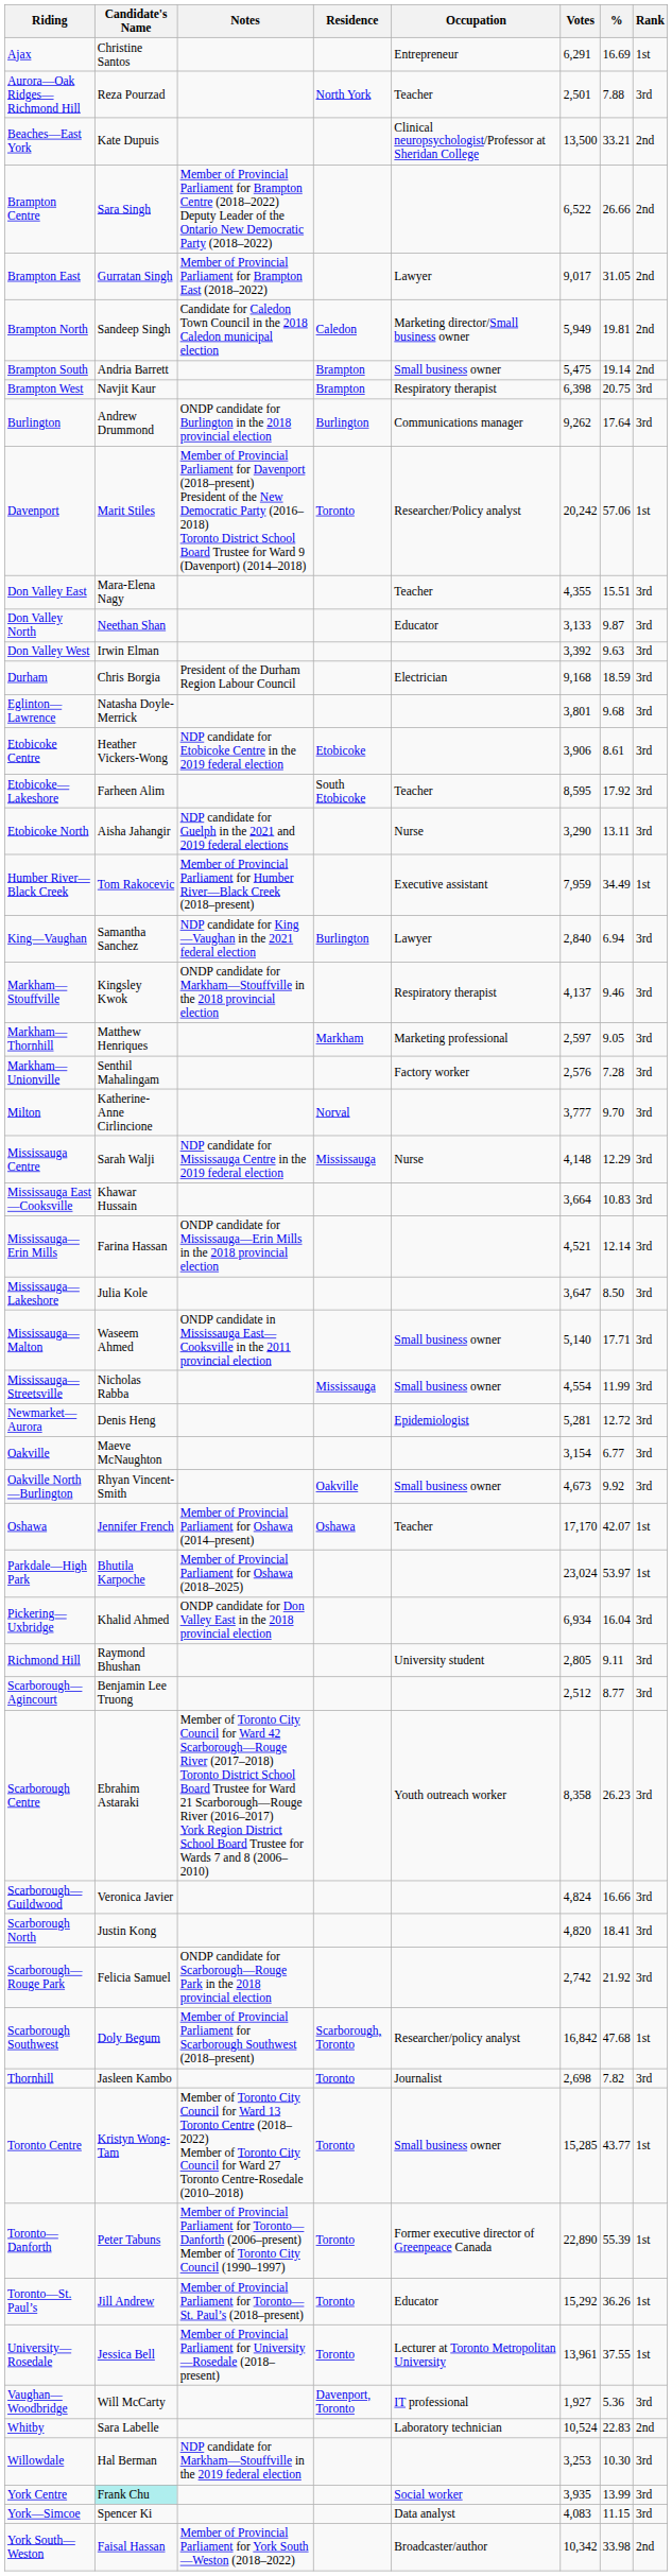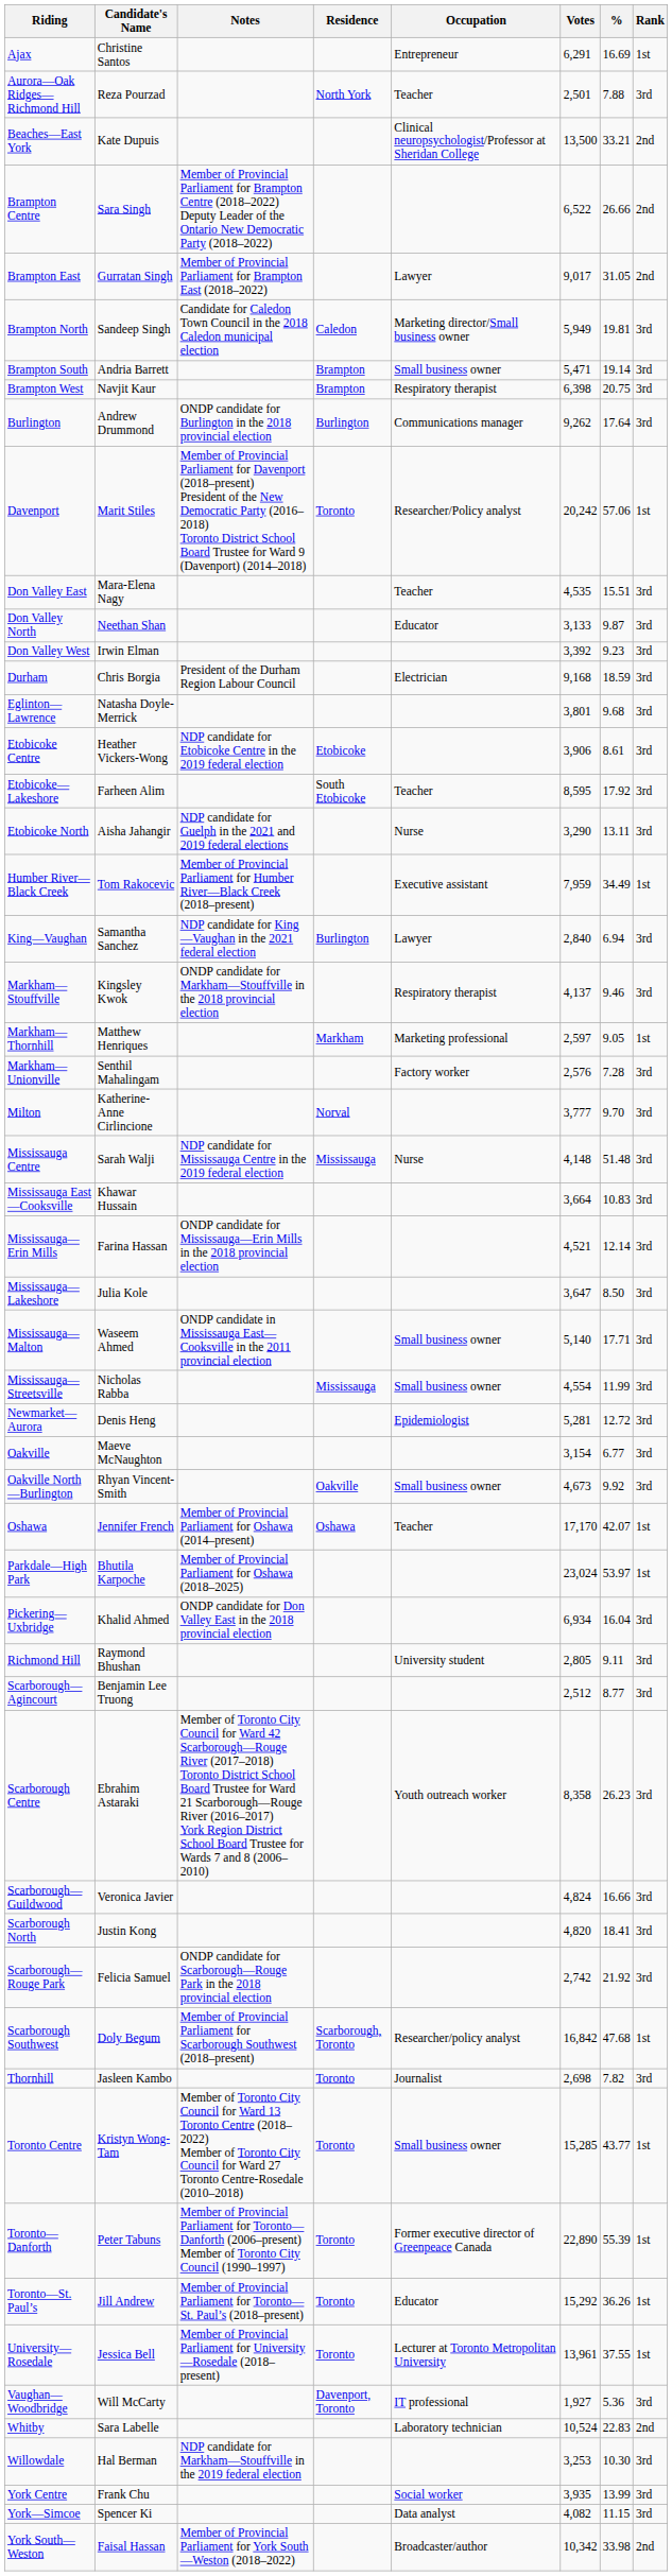 <table class="wikitable sortable">
 <tr>
 <th>Riding<br></th>
 <th>Candidate's Name</th>
 <th>Notes</th>
 <th>Residence</th>
 <th>Occupation</th>
 <th>Votes</th>
 <th>%</th>
 <th>Rank</th>
 </tr>
 <tr>
 <td><a href='#'>Ajax</a></td>
 <td>Christine Santos</td>
 <td></td>
 <td></td>
 <td>Entrepreneur</td>
 <td>6,291</td>
 <td>16.69</td>
 <td>1st</td>
 </tr>
 <tr>
 <td><a href='#'>Aurora—Oak Ridges—Richmond Hill</a></td>
 <td>Reza Pourzad</td>
 <td></td>
 <td><a href='#'>North York</a></td>
 <td>Teacher</td>
 <td>2,501</td>
 <td>7.88</td>
 <td>3rd</td>
 </tr>
 <tr>
 <td><a href='#'>Beaches—East York</a></td>
 <td>Kate Dupuis</td>
 <td></td>
 <td></td>
 <td>Clinical <a href='#'>neuropsychologist</a>/Professor at <a href='#'>Sheridan College</a></td>
 <td>13,500</td>
 <td>33.21</td>
 <td>2nd</td>
 </tr>
 <tr>
 <td><a href='#'>Brampton Centre</a></td>
 <td><a href='#'>Sara Singh</a></td>
 <td><a href='#'>Member of Provincial Parliament</a> for <a href='#'>Brampton Centre</a> (2018–2022) <br> Deputy Leader of the <a href='#'>Ontario New Democratic Party</a> (2018–2022)</td>
 <td></td>
 <td></td>
 <td>6,522</td>
 <td>26.66</td>
 <td>2nd</td>
 </tr>
 <tr>
 <td><a href='#'>Brampton East</a></td>
 <td><a href='#'>Gurratan Singh</a></td>
 <td><a href='#'>Member of Provincial Parliament</a> for <a href='#'>Brampton East</a> (2018–2022)</td>
 <td></td>
 <td>Lawyer</td>
 <td>9,017</td>
 <td>31.05</td>
 <td>2nd</td>
 </tr>
 <tr>
 <td><a href='#'>Brampton North</a></td>
 <td>Sandeep Singh</td>
 <td>Candidate for <a href='#'>Caledon</a> Town Council in the <a href='#'>2018 Caledon municipal election</a></td>
 <td><a href='#'>Caledon</a></td>
 <td>Marketing director/<a href='#'>Small business</a> owner</td>
 <td>5,949</td>
 <td>19.81</td>
-<td>2nd</td>
+<td>3rd</td>
 </tr>
 <tr>
 <td><a href='#'>Brampton South</a></td>
 <td>Andria Barrett</td>
 <td></td>
 <td><a href='#'>Brampton</a></td>
 <td><a href='#'>Small business</a> owner</td>
-<td>5,475</td>
+<td>5,471</td>
 <td>19.14</td>
-<td>2nd</td>
+<td>3rd</td>
 </tr>
 <tr>
 <td><a href='#'>Brampton West</a></td>
 <td>Navjit Kaur</td>
 <td></td>
 <td><a href='#'>Brampton</a></td>
 <td>Respiratory therapist</td>
 <td>6,398</td>
 <td>20.75</td>
 <td>3rd</td>
 </tr>
 <tr>
 <td><a href='#'>Burlington</a></td>
 <td>Andrew Drummond</td>
 <td>ONDP candidate for <a href='#'>Burlington</a> in the <a href='#'>2018 provincial election</a></td>
 <td><a href='#'>Burlington</a></td>
 <td>Communications manager</td>
 <td>9,262</td>
 <td>17.64</td>
 <td>3rd</td>
 </tr>
 <tr>
 <td><a href='#'>Davenport</a></td>
 <td><a href='#'>Marit Stiles</a></td>
 <td><a href='#'>Member of Provincial Parliament</a> for <a href='#'>Davenport</a> (2018–present) <br> President of the <a href='#'>New Democratic Party</a> (2016–2018) <br> <a href='#'>Toronto District School Board</a> Trustee for Ward 9 (Davenport) (2014–2018)</td>
 <td><a href='#'>Toronto</a></td>
 <td>Researcher/Policy analyst</td>
 <td>20,242</td>
 <td>57.06</td>
 <td>1st</td>
 </tr>
 <tr>
 <td><a href='#'>Don Valley East</a></td>
 <td>Mara-Elena Nagy</td>
 <td></td>
 <td></td>
 <td>Teacher</td>
-<td>4,355</td>
+<td>4,535</td>
 <td>15.51</td>
 <td>3rd</td>
 </tr>
 <tr>
 <td><a href='#'>Don Valley North</a></td>
 <td><a href='#'>Neethan Shan</a></td>
 <td></td>
 <td></td>
 <td>Educator</td>
 <td>3,133</td>
 <td>9.87</td>
 <td>3rd</td>
 </tr>
 <tr>
 <td><a href='#'>Don Valley West</a></td>
 <td>Irwin Elman</td>
 <td></td>
 <td></td>
 <td></td>
 <td>3,392</td>
-<td>9.63</td>
+<td>9.23</td>
 <td>3rd</td>
 </tr>
 <tr>
 <td><a href='#'>Durham</a></td>
 <td>Chris Borgia</td>
 <td>President of the Durham Region Labour Council</td>
 <td></td>
 <td>Electrician</td>
 <td>9,168</td>
 <td>18.59</td>
 <td>3rd</td>
 </tr>
 <tr>
 <td><a href='#'>Eglinton—Lawrence</a></td>
 <td>Natasha Doyle-Merrick</td>
 <td></td>
 <td></td>
 <td></td>
 <td>3,801</td>
 <td>9.68</td>
 <td>3rd</td>
 </tr>
 <tr>
 <td><a href='#'>Etobicoke Centre</a></td>
 <td>Heather Vickers-Wong</td>
 <td><a href='#'>NDP</a> candidate for <a href='#'>Etobicoke Centre</a> in the <a href='#'>2019 federal election</a></td>
 <td><a href='#'>Etobicoke</a></td>
 <td></td>
 <td>3,906</td>
 <td>8.61</td>
 <td>3rd</td>
 </tr>
 <tr>
 <td><a href='#'>Etobicoke—Lakeshore</a></td>
 <td>Farheen Alim</td>
 <td></td>
 <td>South <a href='#'>Etobicoke</a></td>
 <td>Teacher</td>
 <td>8,595</td>
 <td>17.92</td>
 <td>3rd</td>
 </tr>
 <tr>
 <td><a href='#'>Etobicoke North</a></td>
 <td>Aisha Jahangir</td>
 <td><a href='#'>NDP</a> candidate for <a href='#'>Guelph</a> in the <a href='#'>2021</a> and <a href='#'>2019 federal elections</a></td>
 <td></td>
 <td>Nurse</td>
 <td>3,290</td>
 <td>13.11</td>
 <td>3rd</td>
 </tr>
 <tr>
 <td><a href='#'>Humber River—Black Creek</a></td>
 <td><a href='#'>Tom Rakocevic</a></td>
 <td><a href='#'>Member of Provincial Parliament</a> for <a href='#'>Humber River—Black Creek</a> (2018–present)</td>
 <td></td>
 <td>Executive assistant</td>
 <td>7,959</td>
 <td>34.49</td>
 <td>1st</td>
 </tr>
 <tr>
 <td><a href='#'>King—Vaughan</a></td>
 <td>Samantha Sanchez</td>
 <td><a href='#'>NDP</a> candidate for <a href='#'>King—Vaughan</a> in the <a href='#'>2021 federal election</a></td>
 <td><a href='#'>Burlington</a></td>
 <td>Lawyer</td>
 <td>2,840</td>
 <td>6.94</td>
 <td>3rd</td>
 </tr>
 <tr>
 <td><a href='#'>Markham—Stouffville</a></td>
 <td>Kingsley Kwok</td>
 <td>ONDP candidate for <a href='#'>Markham—Stouffville</a> in the <a href='#'>2018 provincial election</a></td>
 <td></td>
 <td>Respiratory therapist</td>
 <td>4,137</td>
 <td>9.46</td>
 <td>3rd</td>
 </tr>
 <tr>
 <td><a href='#'>Markham—Thornhill</a></td>
 <td>Matthew Henriques</td>
 <td></td>
 <td><a href='#'>Markham</a></td>
 <td>Marketing professional</td>
 <td>2,597</td>
 <td>9.05</td>
-<td>3rd</td>
+<td>1st</td>
 </tr>
 <tr>
 <td><a href='#'>Markham—Unionville</a></td>
 <td>Senthil Mahalingam</td>
 <td></td>
 <td></td>
 <td>Factory worker</td>
 <td>2,576</td>
 <td>7.28</td>
 <td>3rd</td>
 </tr>
 <tr>
 <td><a href='#'>Milton</a></td>
 <td>Katherine-Anne Cirlincione</td>
 <td></td>
 <td><a href='#'>Norval</a></td>
 <td></td>
 <td>3,777</td>
 <td>9.70</td>
 <td>3rd</td>
 </tr>
 <tr>
 <td><a href='#'>Mississauga Centre</a></td>
 <td>Sarah Walji</td>
 <td><a href='#'>NDP</a> candidate for <a href='#'>Mississauga Centre</a> in the <a href='#'>2019 federal election</a> <br></td>
 <td><a href='#'>Mississauga</a></td>
 <td>Nurse</td>
 <td>4,148</td>
-<td>12.29</td>
+<td>51.48</td>
 <td>3rd</td>
 </tr>
 <tr>
 <td><a href='#'>Mississauga East—Cooksville</a></td>
 <td>Khawar Hussain</td>
 <td></td>
 <td></td>
 <td></td>
 <td>3,664</td>
 <td>10.83</td>
 <td>3rd</td>
 </tr>
 <tr>
 <td><a href='#'>Mississauga—Erin Mills</a></td>
 <td>Farina Hassan</td>
 <td>ONDP candidate for <a href='#'>Mississauga—Erin Mills</a> in the <a href='#'>2018 provincial election</a></td>
 <td></td>
 <td></td>
 <td>4,521</td>
 <td>12.14</td>
 <td>3rd</td>
 </tr>
 <tr>
 <td><a href='#'>Mississauga—Lakeshore</a></td>
 <td>Julia Kole</td>
 <td></td>
 <td></td>
 <td></td>
 <td>3,647</td>
 <td>8.50</td>
 <td>3rd</td>
 </tr>
 <tr>
 <td><a href='#'>Mississauga—Malton</a></td>
 <td>Waseem Ahmed</td>
 <td>ONDP candidate in <a href='#'>Mississauga East—Cooksville</a> in the <a href='#'>2011 provincial election</a></td>
 <td></td>
 <td><a href='#'>Small business</a> owner</td>
 <td>5,140</td>
 <td>17.71</td>
 <td>3rd</td>
 </tr>
 <tr>
 <td><a href='#'>Mississauga—Streetsville</a></td>
 <td>Nicholas Rabba</td>
 <td></td>
 <td><a href='#'>Mississauga</a></td>
 <td><a href='#'>Small business</a> owner</td>
 <td>4,554</td>
 <td>11.99</td>
 <td>3rd</td>
 </tr>
 <tr>
 <td><a href='#'>Newmarket—Aurora</a></td>
 <td>Denis Heng</td>
 <td></td>
 <td></td>
 <td><a href='#'>Epidemiologist</a></td>
 <td>5,281</td>
 <td>12.72</td>
 <td>3rd</td>
 </tr>
 <tr>
 <td><a href='#'>Oakville</a></td>
 <td>Maeve McNaughton</td>
 <td></td>
 <td></td>
 <td></td>
 <td>3,154</td>
 <td>6.77</td>
 <td>3rd</td>
 </tr>
 <tr>
 <td><a href='#'>Oakville North—Burlington</a></td>
 <td>Rhyan Vincent-Smith</td>
 <td></td>
 <td><a href='#'>Oakville</a></td>
 <td><a href='#'>Small business</a> owner</td>
 <td>4,673</td>
 <td>9.92</td>
 <td>3rd</td>
 </tr>
 <tr>
 <td><a href='#'>Oshawa</a></td>
 <td><a href='#'>Jennifer French</a></td>
 <td><a href='#'>Member of Provincial Parliament</a> for <a href='#'>Oshawa</a> (2014–present)</td>
 <td><a href='#'>Oshawa</a></td>
 <td>Teacher</td>
 <td>17,170</td>
 <td>42.07</td>
 <td>1st</td>
 </tr>
 <tr>
 <td><a href='#'>Parkdale—High Park</a></td>
 <td><a href='#'>Bhutila Karpoche</a></td>
 <td><a href='#'>Member of Provincial Parliament</a> for <a href='#'>Oshawa</a> (2018–2025)</td>
 <td></td>
 <td></td>
 <td>23,024</td>
 <td>53.97</td>
 <td>1st</td>
 </tr>
 <tr>
 <td><a href='#'>Pickering—Uxbridge</a></td>
 <td>Khalid Ahmed</td>
 <td>ONDP candidate for <a href='#'>Don Valley East</a> in the <a href='#'>2018 provincial election</a></td>
 <td></td>
 <td></td>
 <td>6,934</td>
 <td>16.04</td>
 <td>3rd</td>
 </tr>
 <tr>
 <td><a href='#'>Richmond Hill</a></td>
 <td>Raymond Bhushan</td>
 <td></td>
 <td></td>
 <td>University student</td>
 <td>2,805</td>
 <td>9.11</td>
 <td>3rd</td>
 </tr>
 <tr>
 <td><a href='#'>Scarborough—Agincourt</a></td>
 <td>Benjamin Lee Truong</td>
 <td></td>
 <td></td>
 <td></td>
 <td>2,512</td>
 <td>8.77</td>
 <td>3rd</td>
 </tr>
 <tr>
 <td><a href='#'>Scarborough Centre</a></td>
 <td>Ebrahim Astaraki</td>
 <td>Member of <a href='#'>Toronto City Council</a> for <a href='#'>Ward 42 Scarborough—Rouge River</a> (2017–2018) <br> <a href='#'>Toronto District School Board</a> Trustee for Ward 21 Scarborough—Rouge River (2016–2017) <br> <a href='#'>York Region District School Board</a> Trustee for Wards 7 and 8 (2006–2010)</td>
 <td></td>
 <td>Youth outreach worker</td>
 <td>8,358</td>
 <td>26.23</td>
 <td>3rd</td>
 </tr>
 <tr>
 <td><a href='#'>Scarborough—Guildwood</a></td>
 <td>Veronica Javier</td>
 <td></td>
 <td></td>
 <td></td>
 <td>4,824</td>
 <td>16.66</td>
 <td>3rd</td>
 </tr>
 <tr>
 <td><a href='#'>Scarborough North</a></td>
 <td>Justin Kong</td>
 <td></td>
 <td></td>
 <td></td>
 <td>4,820</td>
 <td>18.41</td>
 <td>3rd</td>
 </tr>
 <tr>
 <td><a href='#'>Scarborough—Rouge Park</a></td>
 <td>Felicia Samuel</td>
 <td>ONDP candidate for <a href='#'>Scarborough—Rouge Park</a> in the <a href='#'>2018 provincial election</a></td>
 <td></td>
 <td></td>
 <td>2,742</td>
 <td>21.92</td>
 <td>3rd</td>
 </tr>
 <tr>
 <td><a href='#'>Scarborough Southwest</a></td>
 <td><a href='#'>Doly Begum</a></td>
 <td><a href='#'>Member of Provincial Parliament</a> for <a href='#'>Scarborough Southwest</a> (2018–present)</td>
 <td><a href='#'>Scarborough, Toronto</a></td>
 <td>Researcher/policy analyst</td>
 <td>16,842</td>
 <td>47.68</td>
 <td>1st</td>
 </tr>
 <tr>
 <td><a href='#'>Thornhill</a></td>
 <td>Jasleen Kambo</td>
 <td></td>
 <td><a href='#'>Toronto</a></td>
 <td>Journalist</td>
 <td>2,698</td>
 <td>7.82</td>
 <td>3rd</td>
 </tr>
 <tr>
 <td><a href='#'>Toronto Centre</a></td>
 <td><a href='#'>Kristyn Wong-Tam</a></td>
 <td>Member of <a href='#'>Toronto City Council</a> for <a href='#'>Ward 13 Toronto Centre</a> (2018–2022) <br> Member of <a href='#'>Toronto City Council</a> for Ward 27 Toronto Centre-Rosedale (2010–2018)</td>
 <td><a href='#'>Toronto</a></td>
 <td><a href='#'>Small business</a> owner</td>
 <td>15,285</td>
 <td>43.77</td>
 <td>1st</td>
 </tr>
 <tr>
 <td><a href='#'>Toronto—Danforth</a></td>
 <td><a href='#'>Peter Tabuns</a></td>
 <td><a href='#'>Member of Provincial Parliament</a> for <a href='#'>Toronto—Danforth</a> (2006–present) <br> Member of <a href='#'>Toronto City Council</a> (1990–1997)</td>
 <td><a href='#'>Toronto</a></td>
 <td>Former executive director of <a href='#'>Greenpeace</a> Canada</td>
 <td>22,890</td>
 <td>55.39</td>
 <td>1st</td>
 </tr>
 <tr>
 <td><a href='#'>Toronto—St. Paul’s</a></td>
 <td><a href='#'>Jill Andrew</a></td>
 <td><a href='#'>Member of Provincial Parliament</a> for <a href='#'>Toronto—St. Paul’s</a> (2018–present)</td>
 <td><a href='#'>Toronto</a></td>
 <td>Educator</td>
 <td>15,292</td>
 <td>36.26</td>
 <td>1st</td>
 </tr>
 <tr>
 <td><a href='#'>University—Rosedale</a></td>
 <td><a href='#'>Jessica Bell</a></td>
 <td><a href='#'>Member of Provincial Parliament</a> for <a href='#'>University—Rosedale</a> (2018–present)</td>
 <td><a href='#'>Toronto</a></td>
 <td>Lecturer at <a href='#'>Toronto Metropolitan University</a></td>
 <td>13,961</td>
 <td>37.55</td>
 <td>1st</td>
 </tr>
 <tr>
 <td><a href='#'>Vaughan—Woodbridge</a></td>
 <td>Will McCarty</td>
 <td></td>
 <td><a href='#'>Davenport, Toronto</a></td>
 <td><a href='#'>IT</a> professional</td>
 <td>1,927</td>
 <td>5.36</td>
 <td>3rd</td>
 </tr>
 <tr>
 <td><a href='#'>Whitby</a></td>
 <td>Sara Labelle</td>
 <td></td>
 <td></td>
 <td>Laboratory technician</td>
 <td>10,524</td>
 <td>22.83</td>
 <td>2nd</td>
 </tr>
 <tr>
 <td><a href='#'>Willowdale</a></td>
 <td>Hal Berman</td>
 <td><a href='#'>NDP</a> candidate for <a href='#'>Markham—Stouffville</a> in the <a href='#'>2019 federal election</a></td>
 <td></td>
 <td></td>
 <td>3,253</td>
 <td>10.30</td>
 <td>3rd</td>
 </tr>
 <tr>
 <td><a href='#'>York Centre</a></td>
-<td style="background: paleturquoise;">Frank Chu</td>
+<td>Frank Chu</td>
 <td></td>
 <td></td>
 <td><a href='#'>Social worker</a></td>
 <td>3,935</td>
 <td>13.99</td>
 <td>3rd</td>
 </tr>
 <tr>
 <td><a href='#'>York—Simcoe</a></td>
 <td>Spencer Ki</td>
 <td></td>
 <td></td>
 <td>Data analyst</td>
-<td>4,083</td>
+<td>4,082</td>
 <td>11.15</td>
 <td>3rd</td>
 </tr>
 <tr>
 <td><a href='#'>York South—Weston</a></td>
 <td><a href='#'>Faisal Hassan</a></td>
 <td><a href='#'>Member of Provincial Parliament</a> for <a href='#'>York South—Weston</a> (2018–2022)</td>
 <td></td>
 <td>Broadcaster/author</td>
 <td>10,342</td>
 <td>33.98</td>
 <td>2nd</td>
 </tr>
 </table>
